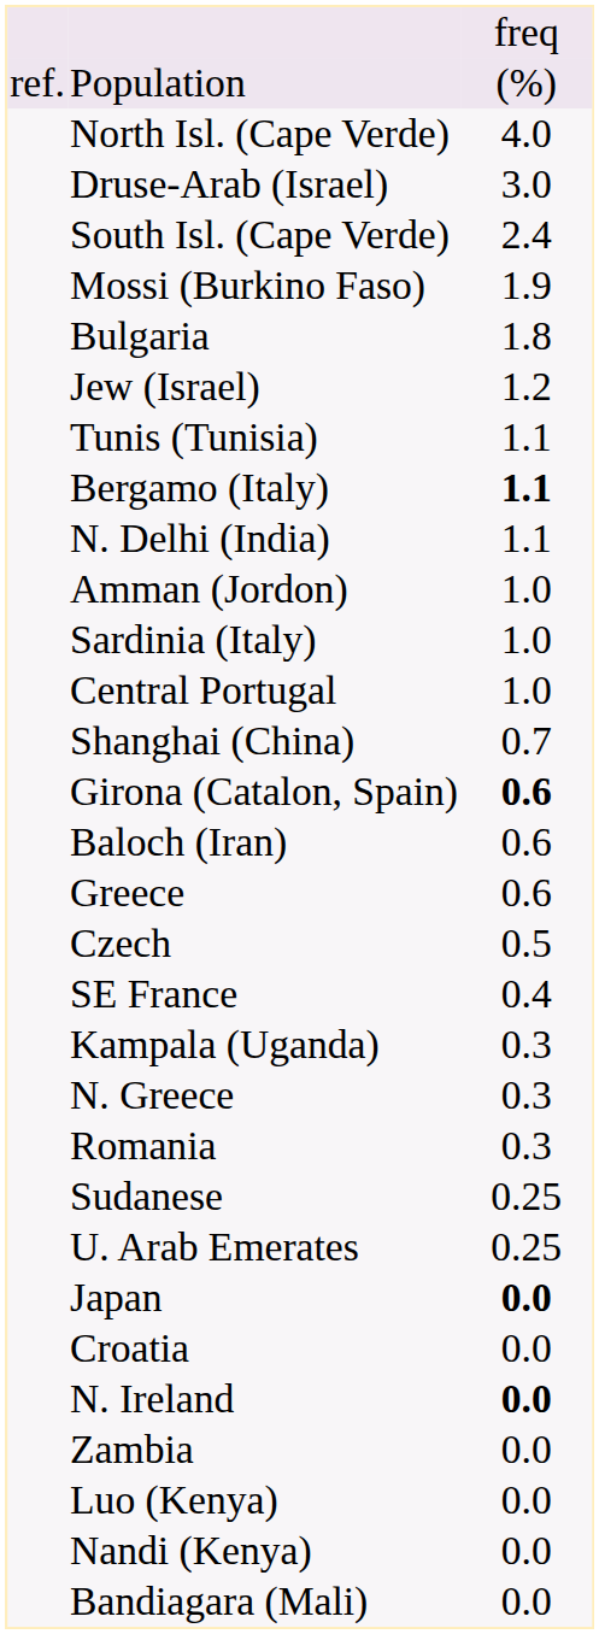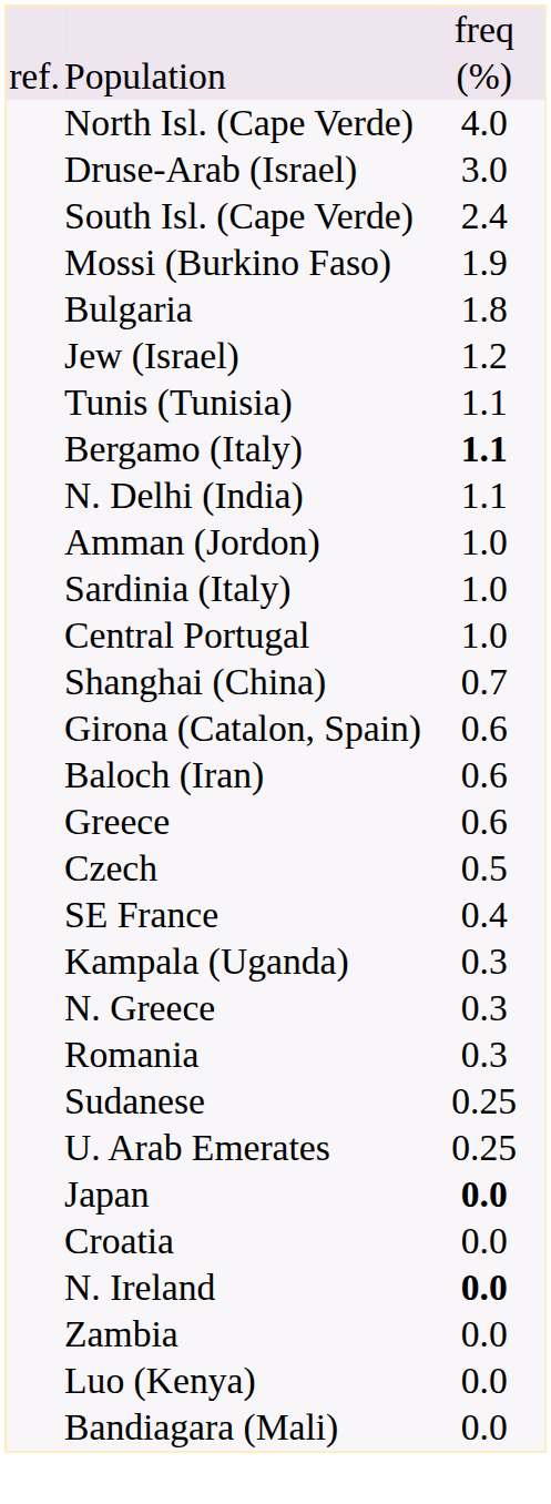 <table border="0" cellspacing="0" cellpadding="1" align="right" style="text-align:center; margin-left: 3em;  border:1px #ffeebb solid; background:#f8f6f8; ">
 <tr style="background:#efe5ef">
 <td></td>
 <td></td>
 <td style="width:50px">freq</td>
 </tr>
 <tr style="background:#eee5ef">
 <td>ref.</td>
 <td align="left">Population</td>
 <td>(%)</td>
 </tr>
 <tr>
 <td></td>
 <td align="left">North Isl. (Cape Verde)</td>
 <td>4.0</td>
 </tr>
 <tr>
 <td></td>
 <td align="left">Druse-Arab (Israel)</td>
 <td>3.0</td>
 </tr>
 <tr>
 <td></td>
 <td align="left">South Isl. (Cape Verde)</td>
 <td>2.4</td>
 </tr>
 <tr>
 <td></td>
 <td align="left">Mossi (Burkino Faso)</td>
 <td>1.9</td>
 </tr>
 <tr>
 <td></td>
 <td align="left">Bulgaria</td>
 <td>1.8</td>
 </tr>
 <tr>
 <td></td>
 <td align="left">Jew (Israel)</td>
 <td>1.2</td>
 </tr>
 <tr>
 <td></td>
 <td align="left">Tunis (Tunisia)</td>
 <td>1.1</td>
 </tr>
 <tr>
 <td></td>
 <td align="left">Bergamo (Italy)</td>
 <td><strong>1.1</strong></td>
 </tr>
 <tr>
 <td></td>
 <td align="left">N. Delhi (India)</td>
 <td>1.1</td>
 </tr>
 <tr>
 <td></td>
 <td align="left">Amman (Jordon)</td>
 <td>1.0</td>
 </tr>
 <tr>
 <td></td>
 <td align="left">Sardinia (Italy)</td>
 <td>1.0</td>
 </tr>
 <tr>
 <td></td>
 <td align="left">Central Portugal</td>
 <td>1.0</td>
 </tr>
 <tr>
 <td></td>
 <td align="left">Shanghai (China)</td>
 <td>0.7</td>
 </tr>
 <tr>
 <td></td>
 <td align="left">Girona (Catalon, Spain)</td>
-<td><strong>0.6</strong></td>
+<td>0.6</td>
 </tr>
 <tr>
 <td></td>
 <td align="left">Baloch (Iran)</td>
 <td>0.6</td>
 </tr>
 <tr>
 <td></td>
 <td align="left">Greece</td>
 <td>0.6</td>
 </tr>
 <tr>
 <td></td>
 <td align="left">Czech</td>
 <td>0.5</td>
 </tr>
 <tr>
 <td></td>
 <td align="left">SE France</td>
 <td>0.4</td>
 </tr>
 <tr>
 <td></td>
 <td align="left">Kampala (Uganda)</td>
 <td>0.3</td>
 </tr>
 <tr>
 <td></td>
 <td align="left">N. Greece</td>
 <td>0.3</td>
 </tr>
 <tr>
 <td></td>
 <td align="left">Romania</td>
 <td>0.3</td>
 </tr>
 <tr>
 <td></td>
 <td align="left">Sudanese</td>
 <td>0.25</td>
 </tr>
 <tr>
 <td></td>
 <td align="left">U. Arab Emerates</td>
 <td>0.25</td>
 </tr>
 <tr>
 <td></td>
 <td align="left">Japan</td>
 <td><strong>0.0</strong></td>
 </tr>
 <tr>
 <td></td>
 <td align="left">Croatia</td>
 <td>0.0</td>
 </tr>
 <tr>
 <td></td>
 <td align="left">N. Ireland</td>
 <td><strong>0.0</strong></td>
 </tr>
 <tr>
 <td></td>
 <td align="left">Zambia</td>
 <td>0.0</td>
 </tr>
 <tr>
 <td></td>
 <td align="left">Luo (Kenya)</td>
 <td>0.0</td>
 </tr>
 <tr>
 <td></td>
-<td align="left">Nandi (Kenya)</td>
-<td>0.0</td>
-</tr>
-<tr>
-<td></td>
 <td align="left">Bandiagara (Mali)</td>
 <td>0.0</td>
 </tr>
 </table>
